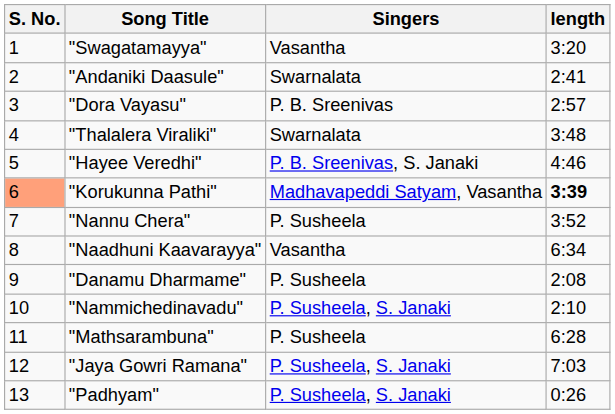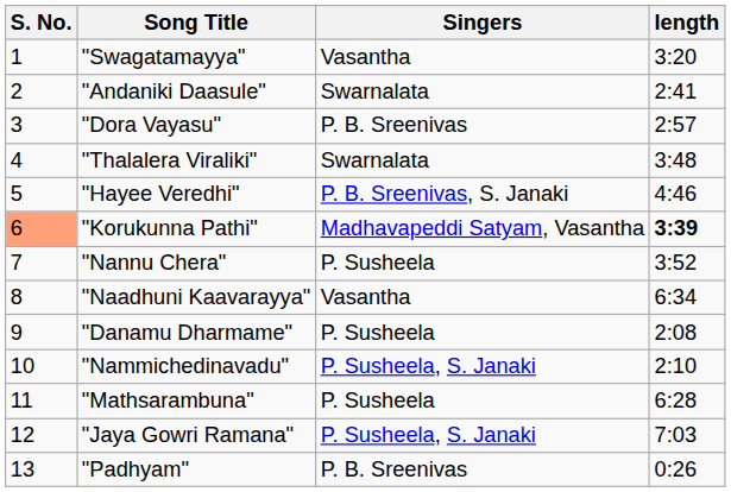 <table class="wikitable">
 <tr>
 <th>S. No.</th>
 <th>Song Title</th>
 <th>Singers</th>
 <th>length</th>
 </tr>
 <tr>
 <td>1</td>
 <td>"Swagatamayya"</td>
 <td>Vasantha</td>
 <td>3:20</td>
 </tr>
 <tr>
 <td>2</td>
 <td>"Andaniki Daasule"</td>
 <td>Swarnalata</td>
 <td>2:41</td>
 </tr>
 <tr>
 <td>3</td>
 <td>"Dora Vayasu"</td>
 <td>P. B. Sreenivas</td>
 <td>2:57</td>
 </tr>
 <tr>
 <td>4</td>
 <td>"Thalalera Viraliki"</td>
 <td>Swarnalata</td>
 <td>3:48</td>
 </tr>
 <tr>
 <td>5</td>
 <td>"Hayee Veredhi"</td>
 <td><a href='#'>P. B. Sreenivas</a>, S. Janaki</td>
 <td>4:46</td>
 </tr>
 <tr>
 <td style="background: lightsalmon;">6</td>
 <td>"Korukunna Pathi"</td>
 <td><a href='#'>Madhavapeddi Satyam</a>, Vasantha</td>
 <td><strong>3:39</strong></td>
 </tr>
 <tr>
 <td>7</td>
 <td>"Nannu Chera"</td>
 <td>P. Susheela</td>
 <td>3:52</td>
 </tr>
 <tr>
 <td>8</td>
 <td>"Naadhuni Kaavarayya"</td>
 <td>Vasantha</td>
 <td>6:34</td>
 </tr>
 <tr>
 <td>9</td>
 <td>"Danamu Dharmame"</td>
 <td>P. Susheela</td>
 <td>2:08</td>
 </tr>
 <tr>
 <td>10</td>
 <td>"Nammichedinavadu"</td>
 <td><a href='#'>P. Susheela</a>, <a href='#'>S. Janaki</a></td>
 <td>2:10</td>
 </tr>
 <tr>
 <td>11</td>
 <td>"Mathsarambuna"</td>
 <td>P. Susheela</td>
 <td>6:28</td>
 </tr>
 <tr>
 <td>12</td>
 <td>"Jaya Gowri Ramana"</td>
 <td><a href='#'>P. Susheela</a>, <a href='#'>S. Janaki</a></td>
 <td>7:03</td>
 </tr>
 <tr>
 <td>13</td>
 <td>"Padhyam"</td>
-<td><a href='#'>P. Susheela</a>, <a href='#'>S. Janaki</a></td>
+<td>P. B. Sreenivas</td>
 <td>0:26</td>
 </tr>
 </table>
